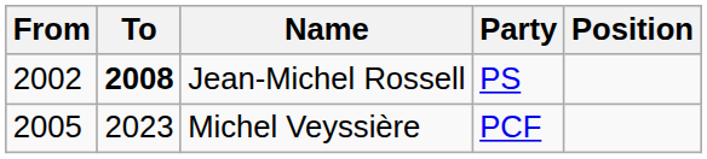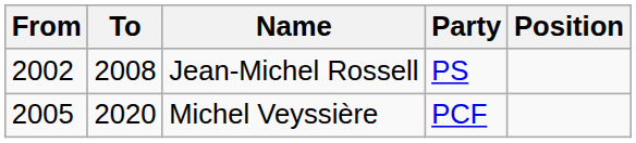 <table class="wikitable">
 <tr>
 <th>From</th>
 <th>To</th>
 <th>Name</th>
 <th>Party</th>
 <th>Position</th>
 </tr>
 <tr>
 <td>2002</td>
-<td><strong>2008</strong></td>
+<td>2008</td>
 <td>Jean-Michel Rossell</td>
 <td><a href='#'>PS</a></td>
 <td></td>
 </tr>
 <tr>
 <td>2005</td>
-<td>2023</td>
+<td>2020</td>
 <td>Michel Veyssière</td>
 <td><a href='#'>PCF</a></td>
 <td></td>
 </tr>
 </table>
